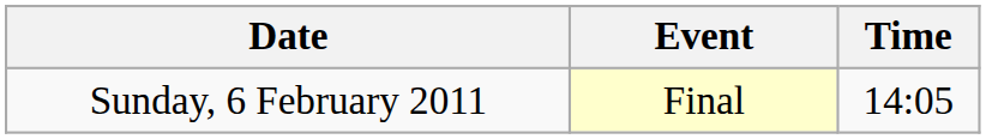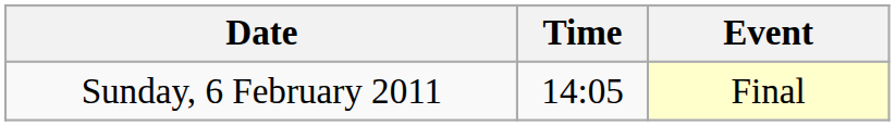 <table class = "wikitable" style="text-align:center;">
 <tr>
 <th width=220>Date</th>
+<th width=50>Time</th>
 <th width=100>Event</th>
-<th width=50>Time</th>
 </tr>
 <tr>
 <td>Sunday, 6 February 2011</td>
+<td>14:05</td>
 <td bgcolor=ffffcc>Final</td>
-<td>14:05</td>
 </tr>
 </table>
